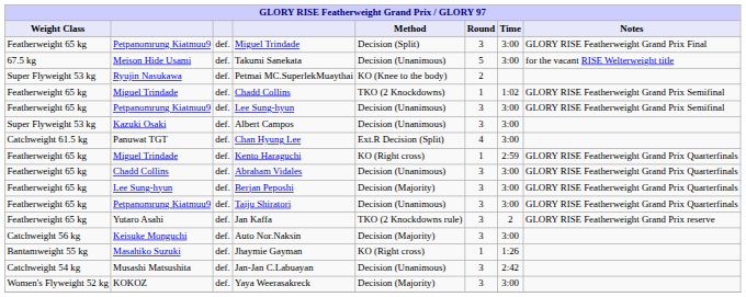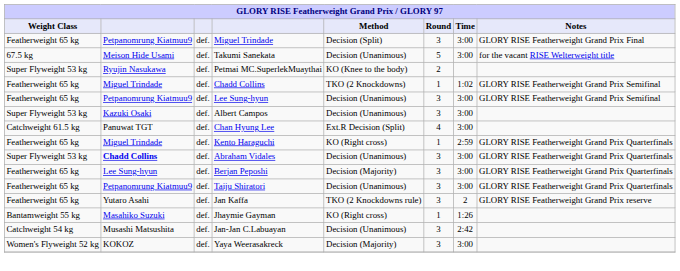 <table class="wikitable" style="font-size: 80%;">
 <tr>
 <th colspan="8" style="background-color: #ccf; color: #000080; text-align: center;"><strong>GLORY RISE Featherweight Grand Prix / GLORY 97</strong></th>
 </tr>
 <tr>
 <th colspan="1" style="background-color: #E6E8FA; color: #000000; text-align: center;">Weight Class</th>
 <th colspan="1" style="background-color: #E6E8FA; color: #000000; text-align: center;"></th>
 <th colspan="1" style="background-color: #E6E8FA; color: #000000; text-align: center;"></th>
 <th colspan="1" style="background-color: #E6E8FA; color: #000000; text-align: center;"></th>
 <th colspan="1" style="background-color: #E6E8FA; color: #000000; text-align: center;">Method</th>
 <th colspan="1" style="background-color: #E6E8FA; color: #000000; text-align: center;">Round</th>
 <th colspan="1" style="background-color: #E6E8FA; color: #000000; text-align: center;">Time</th>
 <th colspan="1" style="background-color: #E6E8FA; color: #000000; text-align: center;">Notes</th>
 </tr>
 <tr>
 <td>Featherweight 65 kg</td>
 <td> <a href='#'>Petpanomrung Kiatmuu9</a></td>
 <td align="center">def.</td>
 <td> <a href='#'>Miguel Trindade</a></td>
 <td>Decision (Split)</td>
 <td align="center">3</td>
 <td align="center">3:00</td>
 <td>GLORY RISE Featherweight Grand Prix Final</td>
 </tr>
 <tr>
 <td>67.5 kg</td>
 <td> <a href='#'>Meison Hide Usami</a></td>
 <td align="center">def.</td>
 <td> Takumi Sanekata</td>
 <td>Decision (Unanimous)</td>
 <td align="center">5</td>
 <td align="center">3:00</td>
 <td>for the vacant <a href='#'>RISE Welterweight title</a></td>
 </tr>
 <tr>
 <td>Super Flyweight 53 kg</td>
 <td> <a href='#'>Ryujin Nasukawa</a></td>
 <td align="center">def.</td>
 <td> Petmai MC.SuperlekMuaythai</td>
 <td>KO (Knee to the body)</td>
 <td align="center">2</td>
 <td align="center"></td>
 <td></td>
 </tr>
 <tr>
 <td>Featherweight 65 kg</td>
 <td> <a href='#'>Miguel Trindade</a></td>
 <td align="center">def.</td>
 <td> <a href='#'>Chadd Collins</a></td>
 <td>TKO (2 Knockdowns)</td>
 <td align="center">1</td>
 <td align="center">1:02</td>
 <td>GLORY RISE Featherweight Grand Prix Semifinal</td>
 </tr>
 <tr>
 <td>Featherweight 65 kg</td>
 <td> <a href='#'>Petpanomrung Kiatmuu9</a></td>
 <td align="center">def.</td>
 <td> <a href='#'>Lee Sung-hyun</a></td>
 <td>Decision (Unanimous)</td>
 <td align="center">3</td>
 <td align="center">3:00</td>
 <td>GLORY RISE Featherweight Grand Prix Semifinal</td>
 </tr>
 <tr>
 <td>Super Flyweight 53 kg</td>
 <td> <a href='#'>Kazuki Osaki</a></td>
 <td align="center">def.</td>
 <td> Albert Campos</td>
 <td>Decision (Unanimous)</td>
 <td align="center">3</td>
 <td align="center">3:00</td>
 <td></td>
 </tr>
 <tr>
 <td>Catchweight 61.5 kg</td>
 <td> Panuwat TGT</td>
 <td align="center">def.</td>
 <td> <a href='#'>Chan Hyung Lee</a></td>
 <td>Ext.R Decision (Split)</td>
 <td align="center">4</td>
 <td align="center">3:00</td>
 <td></td>
 </tr>
 <tr>
 <td>Featherweight 65 kg</td>
 <td> <a href='#'>Miguel Trindade</a></td>
 <td align="center">def.</td>
 <td> <a href='#'>Kento Haraguchi</a></td>
 <td>KO (Right cross)</td>
 <td align="center">1</td>
 <td align="center">2:59</td>
 <td>GLORY RISE Featherweight Grand Prix Quarterfinals</td>
 </tr>
 <tr>
-<td>Featherweight 65 kg</td>
-<td> <a href='#'>Chadd Collins</a></td>
+<td>Super Flyweight 53 kg</td>
+<td><strong> <a href='#'>Chadd Collins</a></strong></td>
 <td align="center">def.</td>
 <td> <a href='#'>Abraham Vidales</a></td>
 <td>Decision (Unanimous)</td>
 <td align="center">3</td>
 <td align="center">3:00</td>
 <td>GLORY RISE Featherweight Grand Prix Quarterfinals</td>
 </tr>
 <tr>
 <td>Featherweight 65 kg</td>
 <td> <a href='#'>Lee Sung-hyun</a></td>
 <td align="center">def.</td>
 <td> <a href='#'>Berjan Peposhi</a></td>
 <td>Decision (Majority)</td>
 <td align="center">3</td>
 <td align="center">3:00</td>
 <td>GLORY RISE Featherweight Grand Prix Quarterfinals</td>
 </tr>
 <tr>
 <td>Featherweight 65 kg</td>
 <td> <a href='#'>Petpanomrung Kiatmuu9</a></td>
 <td align="center">def.</td>
 <td> <a href='#'>Taiju Shiratori</a></td>
 <td>Decision (Unanimous)</td>
 <td align="center">3</td>
 <td align="center">3:00</td>
 <td>GLORY RISE Featherweight Grand Prix Quarterfinals</td>
 </tr>
 <tr>
 <td>Featherweight 65 kg</td>
 <td> Yutaro Asahi</td>
 <td align="center">def.</td>
 <td> Jan Kaffa</td>
 <td>TKO (2 Knockdowns rule)</td>
 <td align="center">3</td>
 <td align="center">2</td>
 <td>GLORY RISE Featherweight Grand Prix reserve</td>
 </tr>
 <tr>
-<td>Catchweight 56 kg</td>
-<td> <a href='#'>Keisuke Monguchi</a></td>
-<td align="center">def.</td>
-<td> Auto Nor.Naksin</td>
-<td>Decision (Majority)</td>
-<td align="center">3</td>
-<td align="center">3:00</td>
-<td></td>
-</tr>
-<tr>
 <td>Bantamweight 55 kg</td>
 <td> <a href='#'>Masahiko Suzuki</a></td>
 <td align="center">def.</td>
 <td> Jhaymie Gayman</td>
 <td>KO (Right cross)</td>
 <td align="center">1</td>
 <td align="center">1:26</td>
 <td></td>
 </tr>
 <tr>
 <td>Catchweight 54 kg</td>
 <td> Musashi Matsushita</td>
 <td align="center">def.</td>
 <td> Jan-Jan C.Labuayan</td>
 <td>Decision (Unanimous)</td>
 <td align="center">3</td>
 <td align="center">2:42</td>
 <td></td>
 </tr>
 <tr>
 <td>Women's Flyweight 52 kg</td>
 <td> KOKOZ</td>
 <td align="center">def.</td>
 <td> Yaya Weerasakreck</td>
 <td>Decision (Majority)</td>
 <td align="center">3</td>
 <td align="center">3:00</td>
 <td></td>
 </tr>
 <tr>
 </tr>
 </table>
